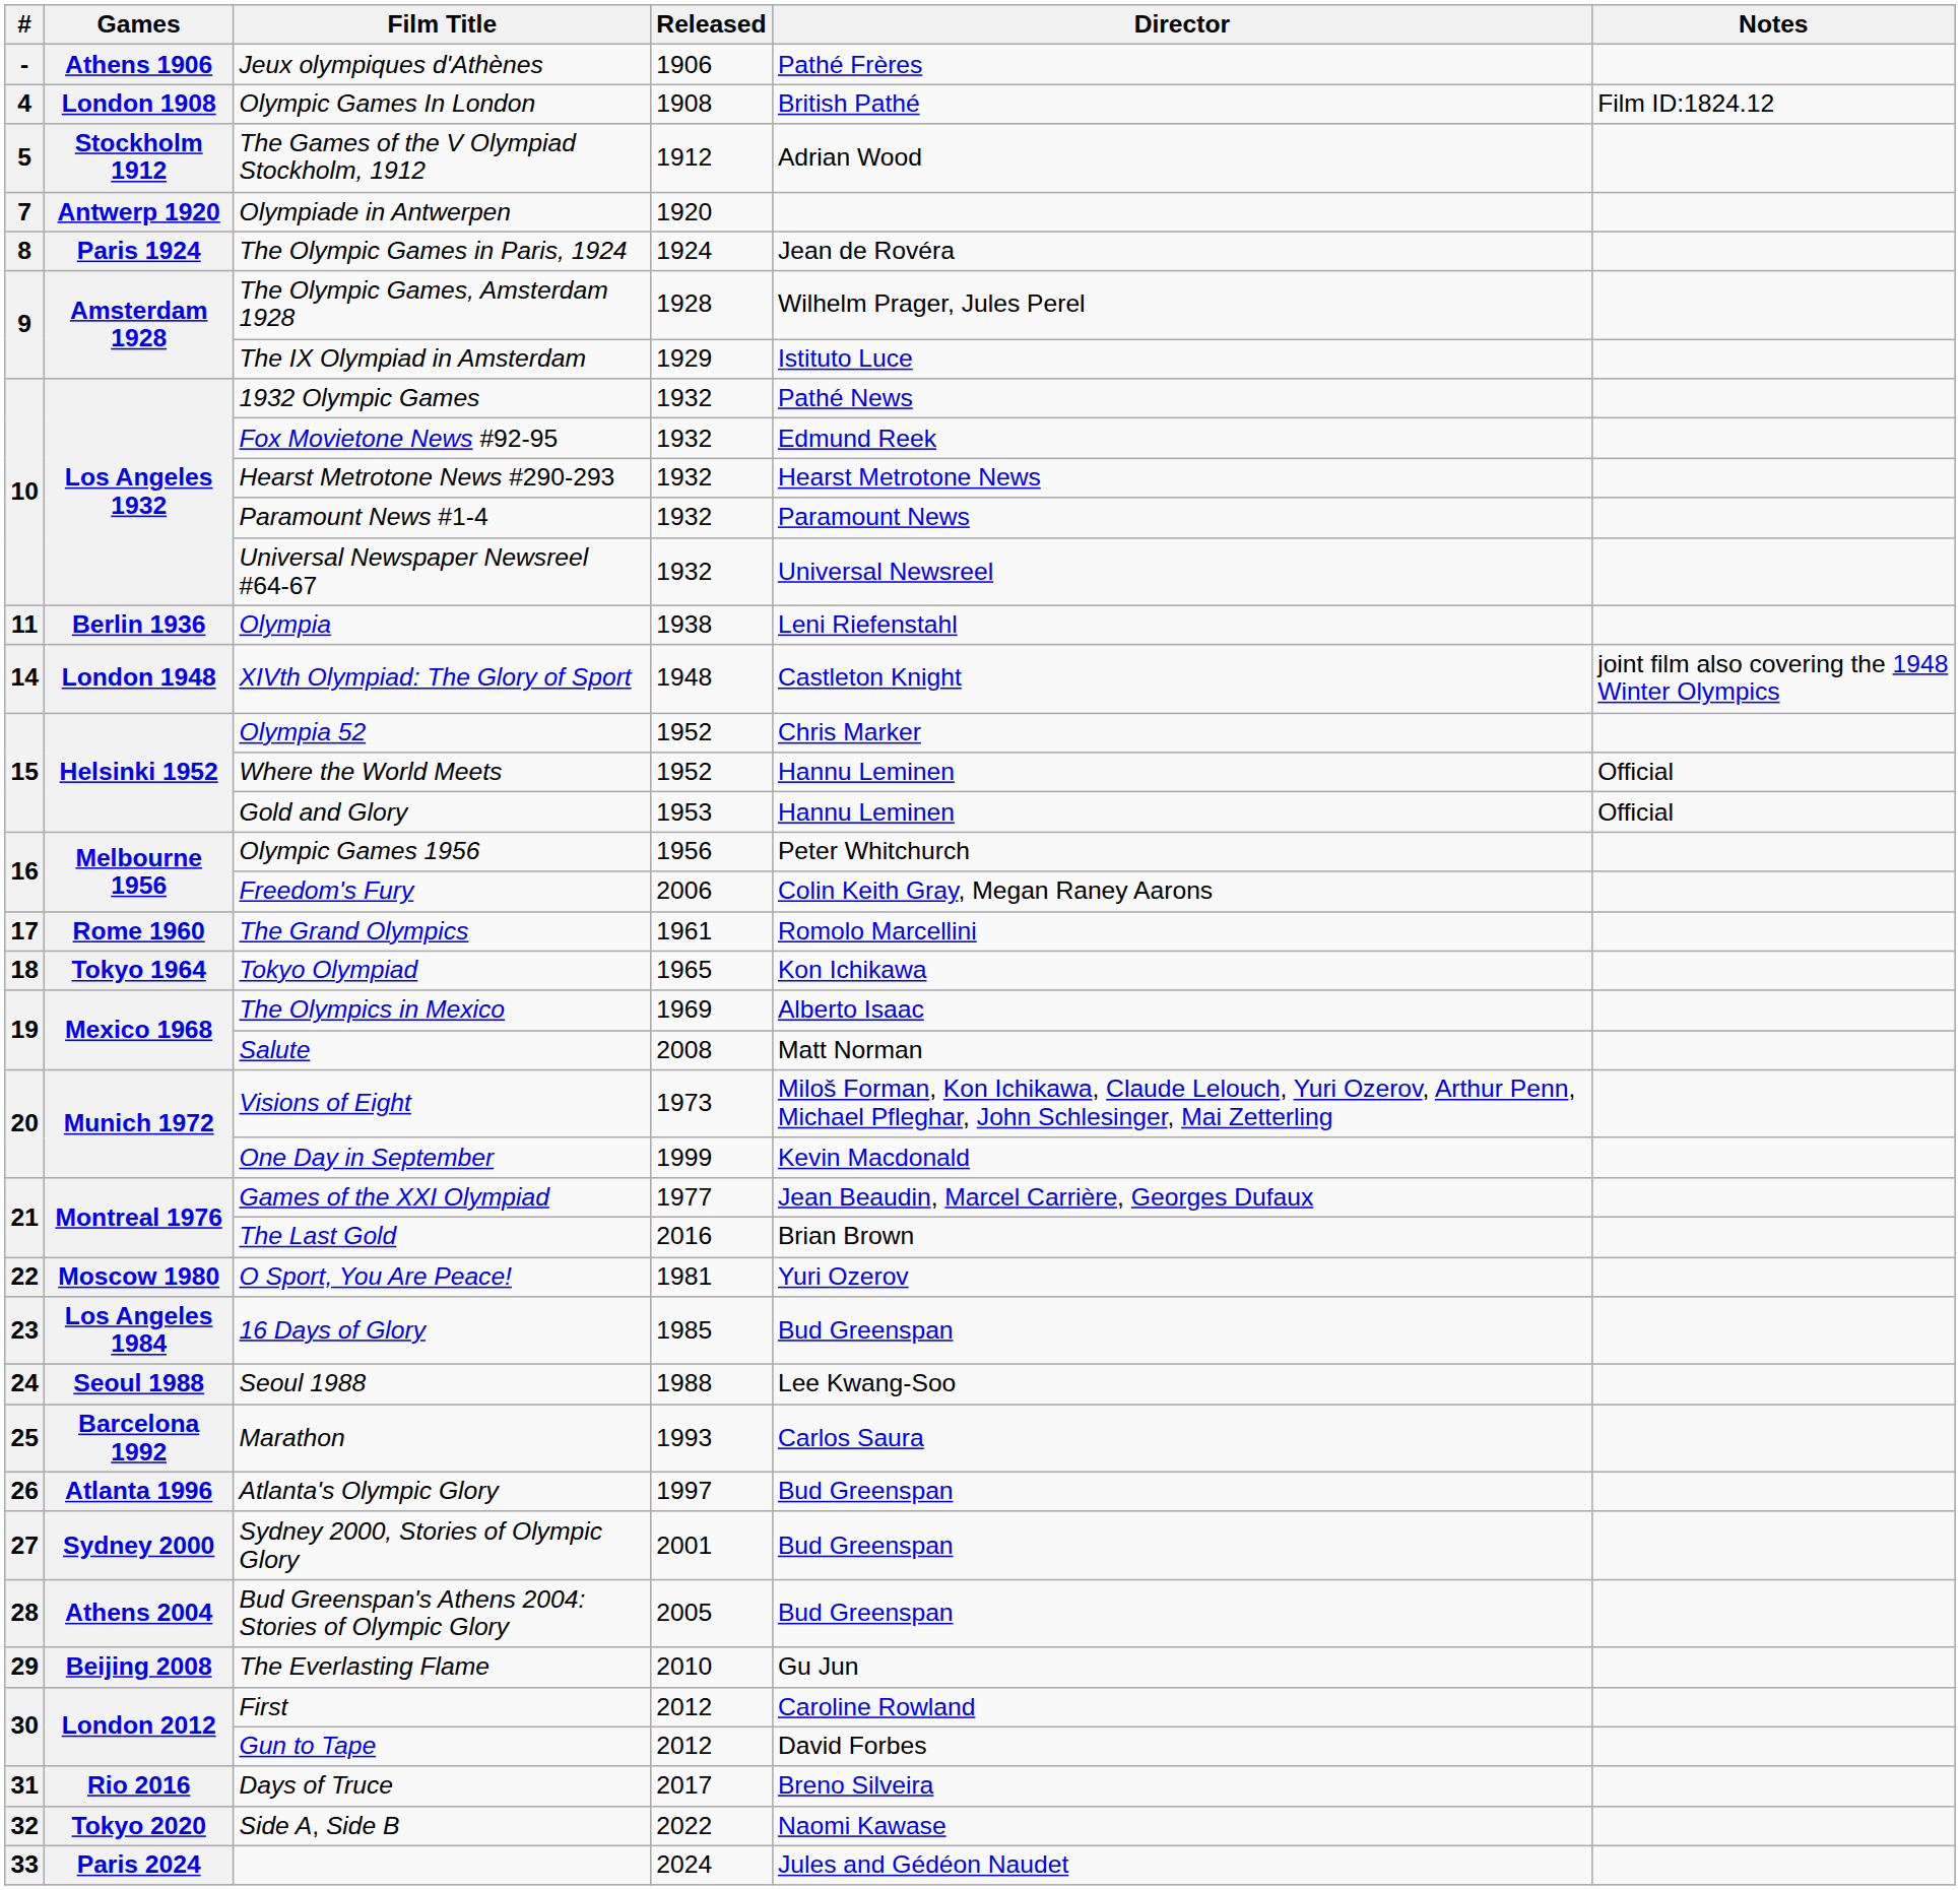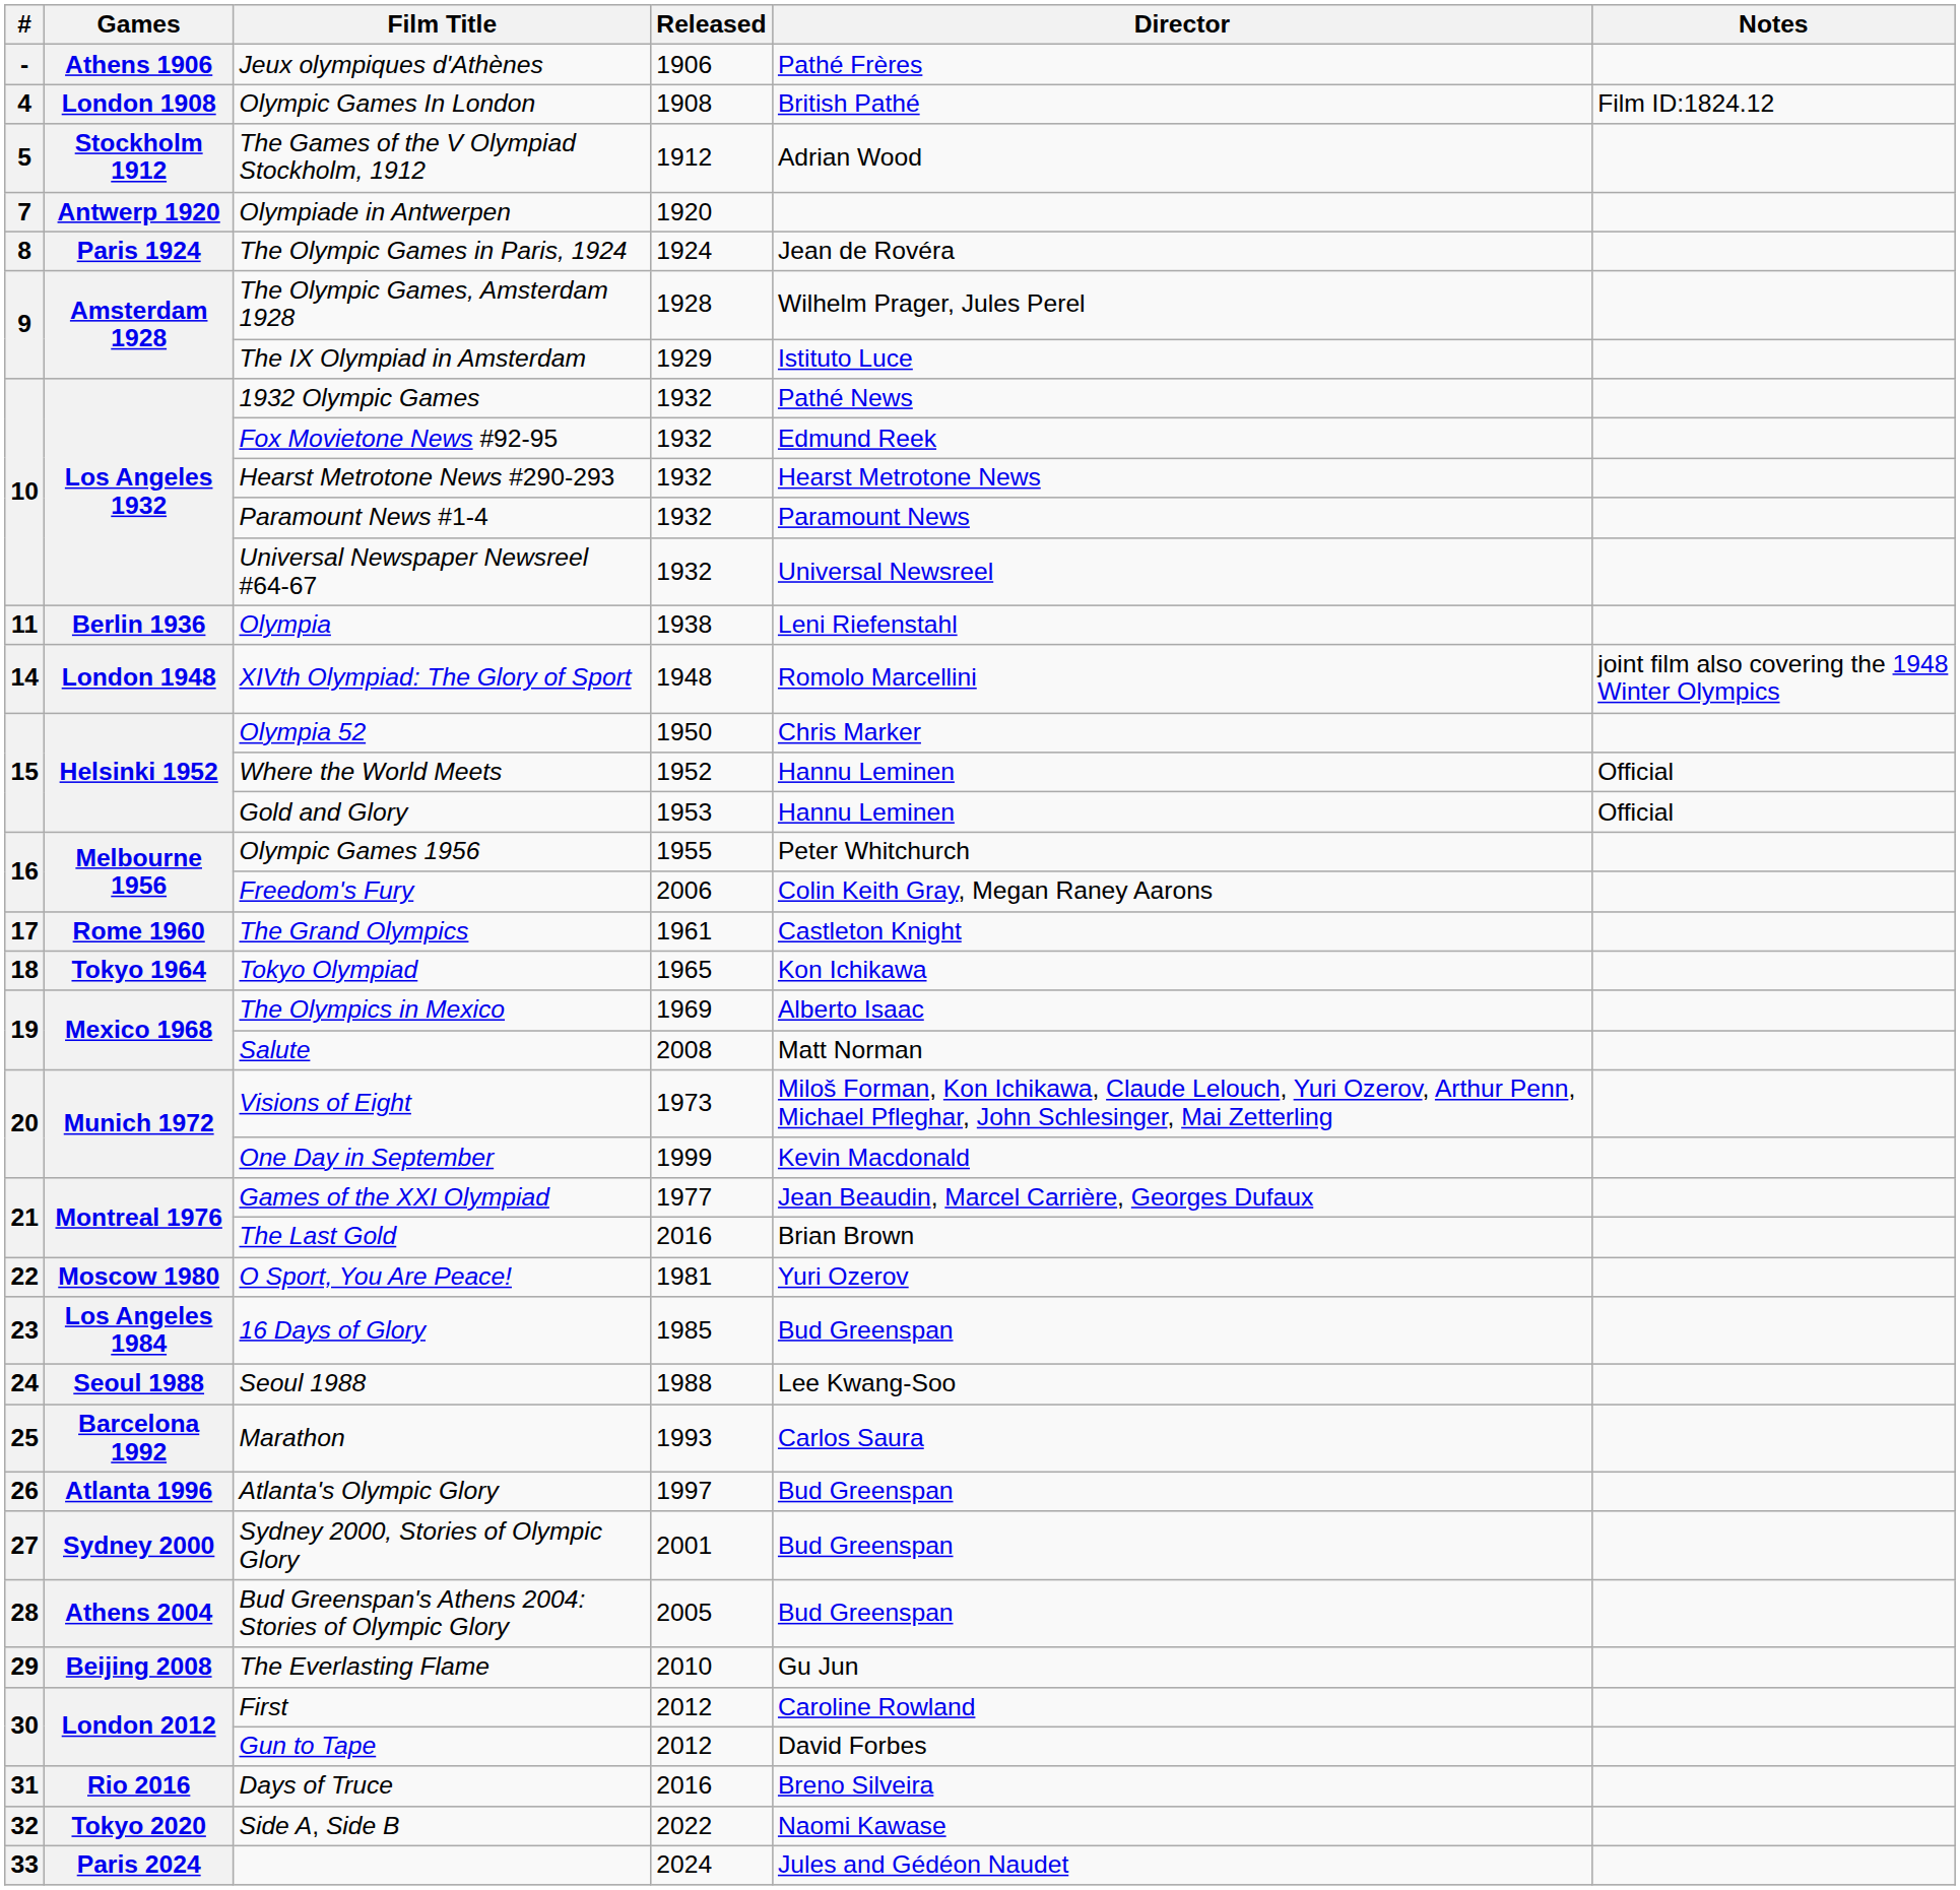 <table class="wikitable">
 <tr>
 <th>#</th>
 <th>Games</th>
 <th>Film Title</th>
 <th>Released</th>
 <th>Director</th>
 <th>Notes</th>
 </tr>
 <tr>
 <th rowspan="1">-</th>
 <th rowspan="1"><a href='#'>Athens 1906</a></th>
 <td><em>Jeux olympiques d'Athènes</em></td>
 <td>1906</td>
 <td><a href='#'>Pathé Frères</a></td>
 <td></td>
 </tr>
 <tr>
 <th rowspan="1">4</th>
 <th rowspan="1"><a href='#'>London 1908</a></th>
 <td><em>Olympic Games In London</em></td>
 <td>1908</td>
 <td><a href='#'>British Pathé</a></td>
 <td> Film ID:1824.12</td>
 </tr>
 <tr>
 <th rowspan="1">5</th>
 <th rowspan="1"><a href='#'>Stockholm 1912</a></th>
 <td><em>The Games of the V Olympiad Stockholm, 1912</em></td>
 <td>1912</td>
 <td>Adrian Wood</td>
 <td></td>
 </tr>
 <tr>
 <th rowspan="1">7</th>
 <th rowspan="1"><a href='#'>Antwerp 1920</a></th>
 <td><em>Olympiade in Antwerpen</em></td>
 <td>1920</td>
 <td></td>
 <td></td>
 </tr>
 <tr>
 <th rowspan="1">8</th>
 <th rowspan="1"><a href='#'>Paris 1924</a></th>
 <td><em>The Olympic Games in Paris, 1924</em></td>
 <td>1924</td>
 <td>Jean de Rovéra</td>
 <td></td>
 </tr>
 <tr>
 <th rowspan="2">9</th>
 <th rowspan="2"><a href='#'>Amsterdam 1928</a></th>
 <td><em>The Olympic Games, Amsterdam 1928</em></td>
 <td>1928</td>
 <td>Wilhelm Prager, Jules Perel</td>
 <td></td>
 </tr>
 <tr>
 <td><em>The IX Olympiad in Amsterdam</em></td>
 <td>1929</td>
 <td><a href='#'>Istituto Luce</a></td>
 <td></td>
 </tr>
 <tr>
 <th rowspan="5">10</th>
 <th rowspan="5"><a href='#'>Los Angeles 1932</a></th>
 <td><em>1932 Olympic Games</em></td>
 <td>1932</td>
 <td><a href='#'>Pathé News</a></td>
 <td></td>
 </tr>
 <tr>
 <td><em><a href='#'>Fox Movietone News</a></em> #92-95</td>
 <td>1932</td>
 <td><a href='#'>Edmund Reek</a></td>
 <td></td>
 </tr>
 <tr>
 <td><em>Hearst Metrotone News</em> #290-293</td>
 <td>1932</td>
 <td><a href='#'>Hearst Metrotone News</a></td>
 <td></td>
 </tr>
 <tr>
 <td><em>Paramount News</em> #1-4</td>
 <td>1932</td>
 <td><a href='#'>Paramount News</a></td>
 <td></td>
 </tr>
 <tr>
 <td><em>Universal Newspaper Newsreel</em> #64-67</td>
 <td>1932</td>
 <td><a href='#'>Universal Newsreel</a></td>
 <td></td>
 </tr>
 <tr>
 <th rowspan="1">11</th>
 <th rowspan="1"><a href='#'>Berlin 1936</a></th>
 <td><em><a href='#'>Olympia</a></em></td>
 <td>1938</td>
 <td><a href='#'>Leni Riefenstahl</a></td>
 <td></td>
 </tr>
 <tr>
 <th rowspan="1">14</th>
 <th rowspan="1"><a href='#'>London 1948</a></th>
 <td><em><a href='#'>XIVth Olympiad: The Glory of Sport</a></em></td>
 <td>1948</td>
-<td><a href='#'>Castleton Knight</a></td>
+<td><a href='#'>Romolo Marcellini</a></td>
 <td> joint film also covering the <a href='#'>1948 Winter Olympics</a></td>
 </tr>
 <tr>
 <th rowspan="3">15</th>
 <th rowspan="3"><a href='#'>Helsinki 1952</a></th>
 <td><em><a href='#'>Olympia 52</a></em></td>
-<td>1952</td>
+<td>1950</td>
 <td><a href='#'>Chris Marker</a></td>
 <td></td>
 </tr>
 <tr>
 <td><em>Where the World Meets</em></td>
 <td>1952</td>
 <td><a href='#'>Hannu Leminen</a></td>
 <td>Official</td>
 </tr>
 <tr>
 <td><em>Gold and Glory</em></td>
 <td>1953</td>
 <td><a href='#'>Hannu Leminen</a></td>
 <td>Official</td>
 </tr>
 <tr>
 <th rowspan="2">16</th>
 <th rowspan="2"><a href='#'>Melbourne 1956</a></th>
 <td><em>Olympic Games 1956</em></td>
-<td>1956</td>
+<td>1955</td>
 <td>Peter Whitchurch</td>
 <td></td>
 </tr>
 <tr>
 <td><em><a href='#'>Freedom's Fury</a></em></td>
 <td>2006</td>
 <td><a href='#'>Colin Keith Gray</a>, Megan Raney Aarons</td>
 <td></td>
 </tr>
 <tr>
 <th rowspan="1">17</th>
 <th rowspan="1"><a href='#'>Rome 1960</a></th>
 <td><em><a href='#'>The Grand Olympics</a></em></td>
 <td>1961</td>
-<td><a href='#'>Romolo Marcellini</a></td>
+<td><a href='#'>Castleton Knight</a></td>
 <td></td>
 </tr>
 <tr>
 <th rowspan="1">18</th>
 <th rowspan="1"><a href='#'>Tokyo 1964</a></th>
 <td><em><a href='#'>Tokyo Olympiad</a></em></td>
 <td>1965</td>
 <td><a href='#'>Kon Ichikawa</a></td>
 <td></td>
 </tr>
 <tr>
 <th rowspan="2">19</th>
 <th rowspan="2"><a href='#'>Mexico 1968</a></th>
 <td><em><a href='#'>The Olympics in Mexico</a></em></td>
 <td>1969</td>
 <td><a href='#'>Alberto Isaac</a></td>
 <td></td>
 </tr>
 <tr>
 <td><em><a href='#'>Salute</a></em></td>
 <td>2008</td>
 <td>Matt Norman</td>
 <td></td>
 </tr>
 <tr>
 <th rowspan="2">20</th>
 <th rowspan="2"><a href='#'>Munich 1972</a></th>
 <td><em><a href='#'>Visions of Eight</a></em></td>
 <td>1973</td>
 <td><a href='#'>Miloš Forman</a>, <a href='#'>Kon Ichikawa</a>, <a href='#'>Claude Lelouch</a>, <a href='#'>Yuri Ozerov</a>, <a href='#'>Arthur Penn</a>, <a href='#'>Michael Pfleghar</a>, <a href='#'>John Schlesinger</a>, <a href='#'>Mai Zetterling</a></td>
 <td></td>
 </tr>
 <tr>
 <td><em><a href='#'>One Day in September</a></em></td>
 <td>1999</td>
 <td><a href='#'>Kevin Macdonald</a></td>
 <td></td>
 </tr>
 <tr>
 <th rowspan="2">21</th>
 <th rowspan="2"><a href='#'>Montreal 1976</a></th>
 <td><em><a href='#'>Games of the XXI Olympiad</a></em></td>
 <td>1977</td>
 <td><a href='#'>Jean Beaudin</a>, <a href='#'>Marcel Carrière</a>, <a href='#'>Georges Dufaux</a></td>
 <td></td>
 </tr>
 <tr>
 <td><em><a href='#'>The Last Gold</a></em></td>
 <td>2016</td>
 <td>Brian Brown</td>
 <td></td>
 </tr>
 <tr>
 <th rowspan="1">22</th>
 <th rowspan="1"><a href='#'>Moscow 1980</a></th>
 <td><em><a href='#'>O Sport, You Are Peace!</a></em></td>
 <td>1981</td>
 <td><a href='#'>Yuri Ozerov</a></td>
 <td></td>
 </tr>
 <tr>
 <th rowspan="1">23</th>
 <th rowspan="1"><a href='#'>Los Angeles 1984</a></th>
 <td><em><a href='#'>16 Days of Glory</a></em></td>
 <td>1985</td>
 <td><a href='#'>Bud Greenspan</a></td>
 <td></td>
 </tr>
 <tr>
 <th rowspan="1">24</th>
 <th rowspan="1"><a href='#'>Seoul 1988</a></th>
 <td><em>Seoul 1988</em></td>
 <td>1988</td>
 <td>Lee Kwang-Soo</td>
 <td></td>
 </tr>
 <tr>
 <th rowspan="1">25</th>
 <th rowspan="1"><a href='#'>Barcelona 1992</a></th>
 <td><em>Marathon</em></td>
 <td>1993</td>
 <td><a href='#'>Carlos Saura</a></td>
 <td></td>
 </tr>
 <tr>
 <th rowspan="1">26</th>
 <th rowspan="1"><a href='#'>Atlanta 1996</a></th>
 <td><em>Atlanta's Olympic Glory</em></td>
 <td>1997</td>
 <td><a href='#'>Bud Greenspan</a></td>
 <td></td>
 </tr>
 <tr>
 <th rowspan="1">27</th>
 <th rowspan="1"><a href='#'>Sydney 2000</a></th>
 <td><em>Sydney 2000, Stories of Olympic Glory</em></td>
 <td>2001</td>
 <td><a href='#'>Bud Greenspan</a></td>
 <td></td>
 </tr>
 <tr>
 <th rowspan="1">28</th>
 <th rowspan="1"><a href='#'>Athens 2004</a></th>
 <td><em>Bud Greenspan's Athens 2004: Stories of Olympic Glory</em></td>
 <td>2005</td>
 <td><a href='#'>Bud Greenspan</a></td>
 <td></td>
 </tr>
 <tr>
 <th rowspan="1">29</th>
 <th rowspan="1"><a href='#'>Beijing 2008</a></th>
 <td><em>The Everlasting Flame</em></td>
 <td>2010</td>
 <td>Gu Jun</td>
 <td></td>
 </tr>
 <tr>
 <th rowspan="2">30</th>
 <th rowspan="2"><a href='#'>London 2012</a></th>
 <td><em>First</em></td>
 <td>2012</td>
 <td><a href='#'>Caroline Rowland</a></td>
 <td></td>
 </tr>
 <tr>
 <td><em><a href='#'>Gun to Tape</a></em></td>
 <td>2012</td>
 <td>David Forbes</td>
 <td></td>
 </tr>
 <tr>
 <th rowspan="1">31</th>
 <th rowspan="1"><a href='#'>Rio 2016</a></th>
 <td><em>Days of Truce</em></td>
-<td>2017</td>
+<td>2016</td>
 <td><a href='#'>Breno Silveira</a></td>
 <td></td>
 </tr>
 <tr>
 <th rowspan="1">32</th>
 <th rowspan="1"><a href='#'>Tokyo 2020</a></th>
 <td><em>Side A</em>, <em>Side B</em></td>
 <td>2022</td>
 <td><a href='#'>Naomi Kawase</a></td>
 <td></td>
 </tr>
 <tr>
 <th rowspan="1">33</th>
 <th rowspan="1"><a href='#'>Paris 2024</a></th>
 <td></td>
 <td>2024</td>
 <td><a href='#'>Jules and Gédéon Naudet</a></td>
 <td></td>
 </tr>
 </table>
